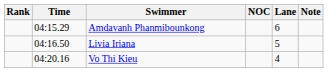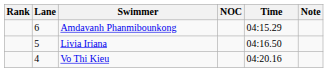 <table class="wikitable sortable" style="text-align:Left">
 <tr>
 <th width=10>Rank</th>
-<th width=80>Time</th>
+<th width=10>Lane</th>
 <th width=250>Swimmer</th>
 <th width=10>NOC</th>
-<th width=10>Lane</th>
+<th width=80>Time</th>
 <th width=10>Note</th>
 </tr>
 <tr>
 <td></td>
-<td>04:15.29</td>
+<td>6</td>
 <td><a href='#'>Amdavanh Phanmibounkong</a></td>
 <td></td>
-<td>6</td>
+<td>04:15.29</td>
 <td></td>
 </tr>
 <tr>
 <td></td>
-<td>04:16.50</td>
+<td>5</td>
 <td><a href='#'>Livia Iriana</a></td>
 <td></td>
-<td>5</td>
+<td>04:16.50</td>
 <td></td>
 </tr>
 <tr>
 <td></td>
-<td>04:20.16</td>
+<td>4</td>
 <td><a href='#'>Vo Thi Kieu</a></td>
 <td></td>
-<td>4</td>
+<td>04:20.16</td>
 <td></td>
 </tr>
 </table>
